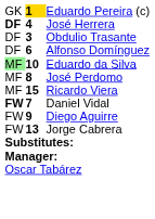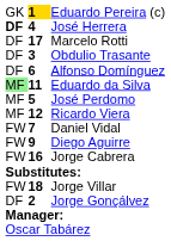 <table style="font-size:90%; margin:0.2em auto;" cellspacing="0" cellpadding="0">
 <tr>
 <th width="25"></th>
 <th width="25"></th>
 </tr>
 <tr>
 <td>GK</td>
 <td style="background: gold;"><strong> 1</strong></td>
 <td> <a href='#'>Eduardo Pereira</a> (c)</td>
 </tr>
 <tr>
 <td><strong>DF</strong></td>
 <td><strong> 4</strong></td>
 <td> <a href='#'>José Herrera</a></td>
 </tr>
 <tr>
 <td>DF</td>
+<td><strong>17 </strong></td>
+<td> Marcelo Rotti</td>
+<td></td>
+<td></td>
+</tr>
+<tr>
+<td>DF</td>
 <td><strong> 3 </strong></td>
 <td> <a href='#'>Obdulio Trasante</a></td>
 </tr>
 <tr>
 <td>DF</td>
 <td><strong>6</strong></td>
 <td> <a href='#'>Alfonso Domínguez</a></td>
 </tr>
 <tr>
 <td style="background: lightgreen;">MF</td>
-<td><strong>10 </strong></td>
+<td><strong>11 </strong></td>
 <td> <a href='#'>Eduardo da Silva</a></td>
 </tr>
 <tr>
 <td>MF</td>
-<td><strong>8</strong></td>
+<td><strong>5</strong></td>
 <td> <a href='#'>José Perdomo</a></td>
 </tr>
 <tr>
 <td>MF</td>
-<td><strong>15</strong></td>
+<td><strong>12</strong></td>
 <td> <a href='#'>Ricardo Viera</a></td>
 </tr>
 <tr>
-<td><strong>FW</strong></td>
+<td>FW</td>
 <td><strong>7</strong></td>
 <td> Daniel Vidal</td>
 <td></td>
 <td></td>
 </tr>
 <tr>
 <td>FW</td>
 <td><strong>9</strong></td>
 <td> <a href='#'>Diego Aguirre</a></td>
 </tr>
 <tr>
 <td>FW</td>
-<td><strong>13</strong></td>
+<td><strong>16</strong></td>
 <td> Jorge Cabrera</td>
 </tr>
 <tr>
 <td colspan=3><strong>Substitutes:</strong></td>
+</tr>
+<tr>
+<td>FW</td>
+<td><strong>18 </strong></td>
+<td> Jorge Villar</td>
+<td></td>
+<td></td>
+</tr>
+<tr>
+<td>DF</td>
+<td><strong>2</strong></td>
+<td> <a href='#'>Jorge Gonçálvez</a></td>
+<td></td>
+<td></td>
 </tr>
 <tr>
 <td colspan=3><strong>Manager:</strong></td>
 </tr>
 <tr>
 <td colspan=4> <a href='#'>Oscar Tabárez</a></td>
 </tr>
 </table>
